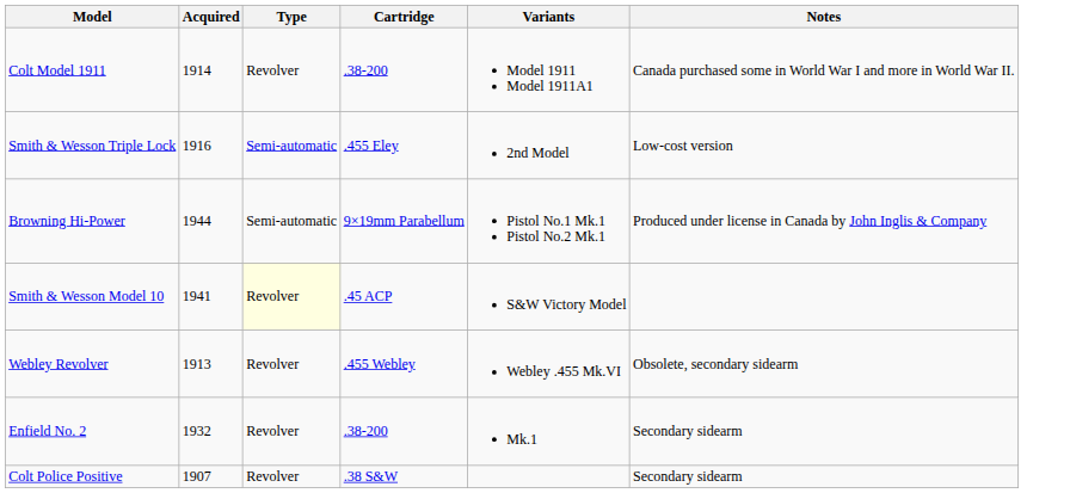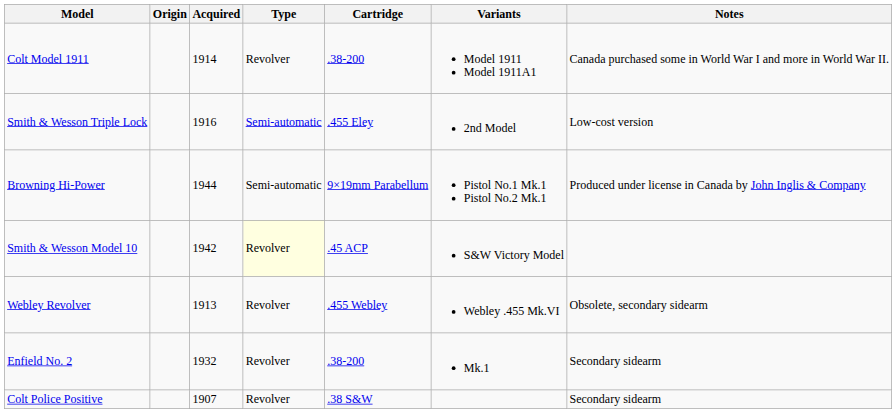 <table class="wikitable sortable">
 <tr>
 <th>Model</th>
+<th>Origin</th>
 <th>Acquired</th>
 <th>Type</th>
 <th>Cartridge</th>
 <th>Variants</th>
 <th>Notes</th>
 </tr>
 <tr>
 <td><a href='#'>Colt Model 1911</a></td>
+<td></td>
 <td>1914</td>
 <td>Revolver</td>
 <td><a href='#'>.38-200</a></td>
 <td><br><ul><li>Model 1911</li><li>Model 1911A1</li></ul></td>
 <td>Canada purchased some in World War I and more in World War II.</td>
 </tr>
 <tr>
 <td><a href='#'>Smith & Wesson Triple Lock</a></td>
+<td></td>
 <td>1916</td>
 <td><a href='#'>Semi-automatic</a></td>
 <td><a href='#'>.455 Eley</a></td>
 <td><br><ul><li>2nd Model</li></ul></td>
 <td>Low-cost version</td>
 </tr>
 <tr>
 <td><a href='#'>Browning Hi-Power</a></td>
+<td></td>
 <td>1944</td>
 <td>Semi-automatic</td>
 <td><a href='#'>9×19mm Parabellum</a></td>
 <td><br><ul><li>Pistol No.1 Mk.1</li><li>Pistol No.2 Mk.1</li></ul></td>
 <td>Produced under license in Canada by <a href='#'>John Inglis & Company</a></td>
 </tr>
 <tr>
 <td><a href='#'>Smith & Wesson Model 10</a></td>
-<td>1941</td>
+<td></td>
+<td>1942</td>
 <td style="background: lightyellow;">Revolver</td>
 <td><a href='#'>.45 ACP</a></td>
 <td><br><ul><li>S&W Victory Model</li></ul></td>
 <td></td>
 </tr>
 <tr>
 <td><a href='#'>Webley Revolver</a></td>
+<td></td>
 <td>1913</td>
 <td>Revolver</td>
 <td><a href='#'>.455 Webley</a></td>
 <td><br><ul><li>Webley .455 Mk.VI</li></ul></td>
 <td>Obsolete, secondary sidearm</td>
 </tr>
 <tr>
 <td><a href='#'>Enfield No. 2</a></td>
+<td></td>
 <td>1932</td>
 <td>Revolver</td>
 <td><a href='#'>.38-200</a></td>
 <td><br><ul><li>Mk.1</li></ul></td>
 <td>Secondary sidearm</td>
 </tr>
 <tr>
 <td><a href='#'>Colt Police Positive</a></td>
+<td></td>
 <td>1907</td>
 <td>Revolver</td>
 <td><a href='#'>.38 S&W</a></td>
 <td></td>
 <td>Secondary sidearm</td>
 </tr>
 </table>
